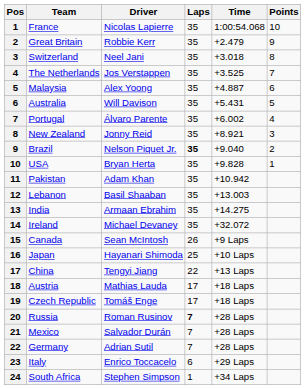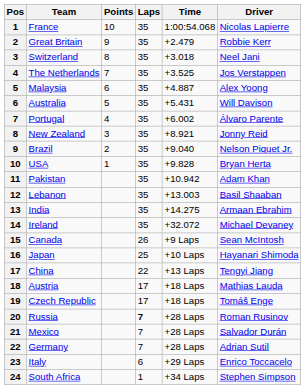 <table class="wikitable">
 <tr>
 <th>Pos</th>
 <th>Team</th>
-<th>Driver</th>
+<th>Points</th>
 <th>Laps</th>
 <th>Time</th>
-<th>Points</th>
+<th>Driver</th>
 </tr>
 <tr>
 <th>1</th>
 <td> <a href='#'>France</a></td>
-<td><a href='#'>Nicolas Lapierre</a></td>
+<td>10</td>
 <td>35</td>
 <td>1:00:54.068</td>
-<td>10</td>
+<td><a href='#'>Nicolas Lapierre</a></td>
 </tr>
 <tr>
 <th>2</th>
 <td> <a href='#'>Great Britain</a></td>
-<td><a href='#'>Robbie Kerr</a></td>
+<td>9</td>
 <td>35</td>
 <td>+2.479</td>
-<td>9</td>
+<td><a href='#'>Robbie Kerr</a></td>
 </tr>
 <tr>
 <th>3</th>
 <td> <a href='#'>Switzerland</a></td>
-<td><a href='#'>Neel Jani</a></td>
+<td>8</td>
 <td>35</td>
 <td>+3.018</td>
-<td>8</td>
+<td><a href='#'>Neel Jani</a></td>
 </tr>
 <tr>
 <th>4</th>
 <td> <a href='#'>The Netherlands</a></td>
-<td><a href='#'>Jos Verstappen</a></td>
+<td>7</td>
 <td>35</td>
 <td>+3.525</td>
-<td>7</td>
+<td><a href='#'>Jos Verstappen</a></td>
 </tr>
 <tr>
 <th>5</th>
 <td> <a href='#'>Malaysia</a></td>
-<td><a href='#'>Alex Yoong</a></td>
+<td>6</td>
 <td>35</td>
 <td>+4.887</td>
-<td>6</td>
+<td><a href='#'>Alex Yoong</a></td>
 </tr>
 <tr>
 <th>6</th>
 <td> <a href='#'>Australia</a></td>
-<td><a href='#'>Will Davison</a></td>
+<td>5</td>
 <td>35</td>
 <td>+5.431</td>
-<td>5</td>
+<td><a href='#'>Will Davison</a></td>
 </tr>
 <tr>
 <th>7</th>
 <td> <a href='#'>Portugal</a></td>
-<td><a href='#'>Álvaro Parente</a></td>
+<td>4</td>
 <td>35</td>
 <td>+6.002</td>
-<td>4</td>
+<td><a href='#'>Álvaro Parente</a></td>
 </tr>
 <tr>
 <th>8</th>
 <td> <a href='#'>New Zealand</a></td>
-<td><a href='#'>Jonny Reid</a></td>
+<td>3</td>
 <td>35</td>
 <td>+8.921</td>
-<td>3</td>
+<td><a href='#'>Jonny Reid</a></td>
 </tr>
 <tr>
 <th>9</th>
 <td> <a href='#'>Brazil</a></td>
+<td>2</td>
+<td>35</td>
+<td>+9.040</td>
 <td><a href='#'>Nelson Piquet Jr.</a></td>
-<td><strong>35</strong></td>
-<td>+9.040</td>
-<td>2</td>
 </tr>
 <tr>
 <th>10</th>
 <td> <a href='#'>USA</a></td>
-<td><a href='#'>Bryan Herta</a></td>
+<td>1</td>
 <td>35</td>
 <td>+9.828</td>
-<td>1</td>
+<td><a href='#'>Bryan Herta</a></td>
 </tr>
 <tr>
 <th>11</th>
 <td> <a href='#'>Pakistan</a></td>
-<td><a href='#'>Adam Khan</a></td>
+<td></td>
 <td>35</td>
 <td>+10.942</td>
-<td></td>
+<td><a href='#'>Adam Khan</a></td>
 </tr>
 <tr>
 <th>12</th>
 <td> <a href='#'>Lebanon</a></td>
-<td><a href='#'>Basil Shaaban</a></td>
+<td></td>
 <td>35</td>
 <td>+13.003</td>
-<td></td>
+<td><a href='#'>Basil Shaaban</a></td>
 </tr>
 <tr>
 <th>13</th>
 <td> <a href='#'>India</a></td>
-<td><a href='#'>Armaan Ebrahim</a></td>
+<td></td>
 <td>35</td>
 <td>+14.275</td>
-<td></td>
+<td><a href='#'>Armaan Ebrahim</a></td>
 </tr>
 <tr>
 <th>14</th>
 <td> <a href='#'>Ireland</a></td>
-<td><a href='#'>Michael Devaney</a></td>
+<td></td>
 <td>35</td>
 <td>+32.072</td>
-<td></td>
+<td><a href='#'>Michael Devaney</a></td>
 </tr>
 <tr>
 <th>15</th>
 <td> <a href='#'>Canada</a></td>
-<td><a href='#'>Sean McIntosh</a></td>
+<td></td>
 <td>26</td>
 <td>+9 Laps</td>
-<td></td>
+<td><a href='#'>Sean McIntosh</a></td>
 </tr>
 <tr>
 <th>16</th>
 <td> <a href='#'>Japan</a></td>
-<td><a href='#'>Hayanari Shimoda</a></td>
+<td></td>
 <td>25</td>
 <td>+10 Laps</td>
-<td></td>
+<td><a href='#'>Hayanari Shimoda</a></td>
 </tr>
 <tr>
 <th>17</th>
 <td> <a href='#'>China</a></td>
-<td><a href='#'>Tengyi Jiang</a></td>
+<td></td>
 <td>22</td>
 <td>+13 Laps</td>
-<td></td>
+<td><a href='#'>Tengyi Jiang</a></td>
 </tr>
 <tr>
 <th>18</th>
 <td> <a href='#'>Austria</a></td>
-<td><a href='#'>Mathias Lauda</a></td>
+<td></td>
 <td>17</td>
 <td>+18 Laps</td>
-<td></td>
+<td><a href='#'>Mathias Lauda</a></td>
 </tr>
 <tr>
 <th>19</th>
 <td> <a href='#'>Czech Republic</a></td>
-<td><a href='#'>Tomáš Enge</a></td>
+<td></td>
 <td>17</td>
 <td>+18 Laps</td>
-<td></td>
+<td><a href='#'>Tomáš Enge</a></td>
 </tr>
 <tr>
 <th>20</th>
 <td> <a href='#'>Russia</a></td>
-<td><a href='#'>Roman Rusinov</a></td>
+<td></td>
 <td><strong>7</strong></td>
 <td>+28 Laps</td>
-<td></td>
+<td><a href='#'>Roman Rusinov</a></td>
 </tr>
 <tr>
 <th>21</th>
 <td> <a href='#'>Mexico</a></td>
-<td><a href='#'>Salvador Durán</a></td>
+<td></td>
 <td>7</td>
 <td>+28 Laps</td>
-<td></td>
+<td><a href='#'>Salvador Durán</a></td>
 </tr>
 <tr>
 <th>22</th>
 <td> <a href='#'>Germany</a></td>
-<td><a href='#'>Adrian Sutil</a></td>
+<td></td>
 <td>7</td>
 <td>+28 Laps</td>
-<td></td>
+<td><a href='#'>Adrian Sutil</a></td>
 </tr>
 <tr>
 <th>23</th>
 <td> <a href='#'>Italy</a></td>
-<td><a href='#'>Enrico Toccacelo</a></td>
+<td></td>
 <td>6</td>
 <td>+29 Laps</td>
-<td></td>
+<td><a href='#'>Enrico Toccacelo</a></td>
 </tr>
 <tr>
 <th>24</th>
 <td> <a href='#'>South Africa</a></td>
-<td><a href='#'>Stephen Simpson</a></td>
+<td></td>
 <td>1</td>
 <td>+34 Laps</td>
-<td></td>
+<td><a href='#'>Stephen Simpson</a></td>
 </tr>
 </table>
